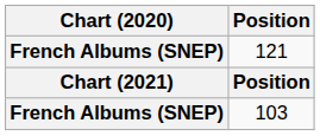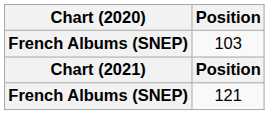 <table class="wikitable plainrowheaders" style="text-align:center">
 <tr>
 <th scope="col">Chart (2020)</th>
 <th scope="col">Position</th>
 </tr>
 <tr>
 <th scope="row">French Albums (SNEP)</th>
-<td>121</td>
+<td>103</td>
 </tr>
 <tr>
 <th scope="col">Chart (2021)</th>
 <th scope="col">Position</th>
 </tr>
 <tr>
 <th scope="row">French Albums (SNEP)</th>
-<td>103</td>
+<td>121</td>
 </tr>
 </table>
